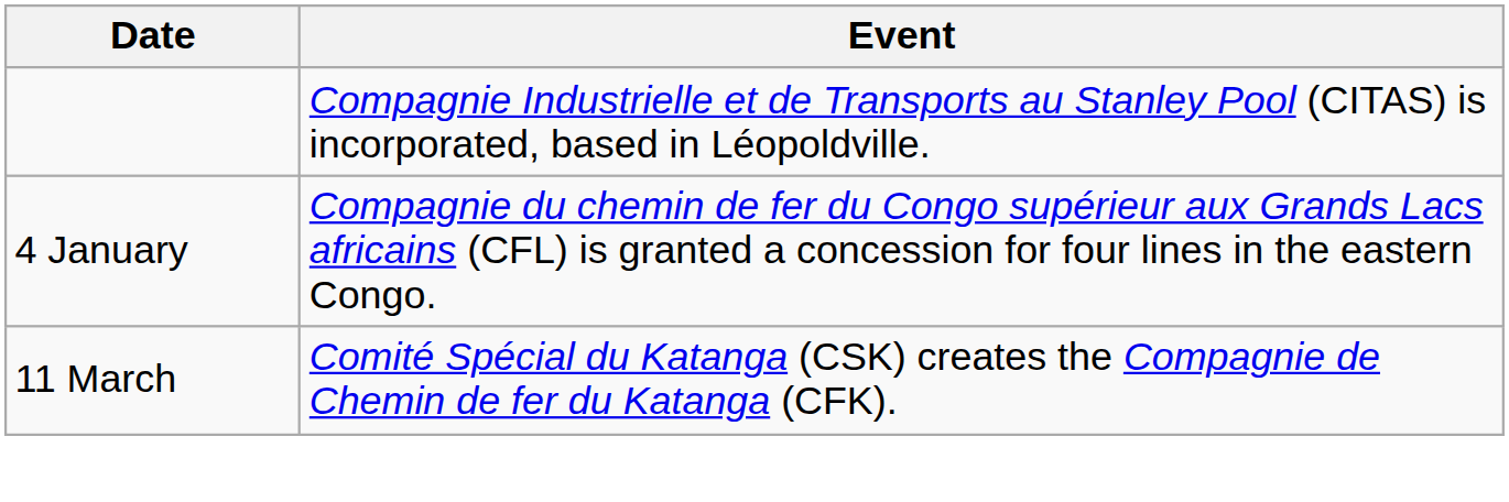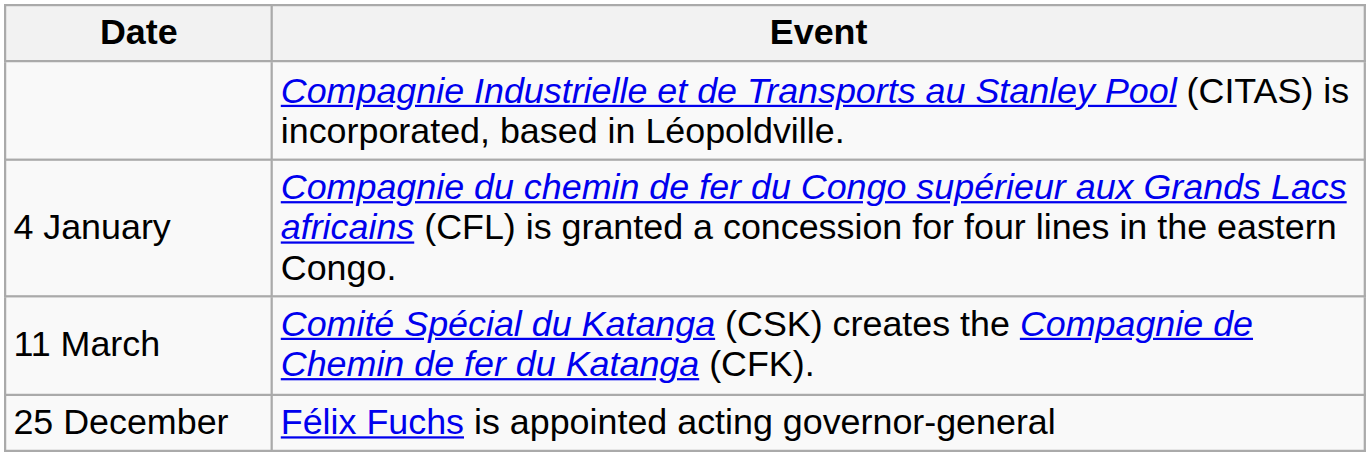 <table class=wikitable>
 <tr>
 <th style="width:7em">Date</th>
 <th>Event</th>
 </tr>
 <tr>
 <td></td>
 <td><em><a href='#'>Compagnie Industrielle et de Transports au Stanley Pool</a></em> (CITAS) is incorporated, based in Léopoldville.</td>
 </tr>
 <tr>
 <td>4 January</td>
 <td><em><a href='#'>Compagnie du chemin de fer du Congo supérieur aux Grands Lacs africains</a></em> (CFL) is granted a concession for four lines in the eastern Congo.</td>
 </tr>
 <tr>
 <td>11 March</td>
 <td><em><a href='#'>Comité Spécial du Katanga</a></em> (CSK) creates the <em><a href='#'>Compagnie de Chemin de fer du Katanga</a></em> (CFK).</td>
 </tr>
+<tr>
+<td>25 December</td>
+<td><a href='#'>Félix Fuchs</a> is appointed acting governor-general</td>
+</tr>
 </table>
